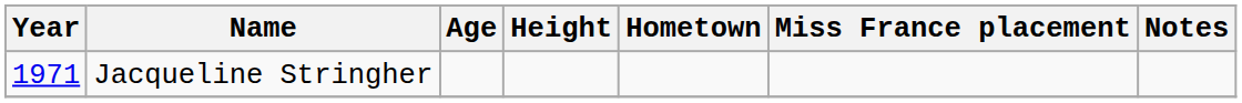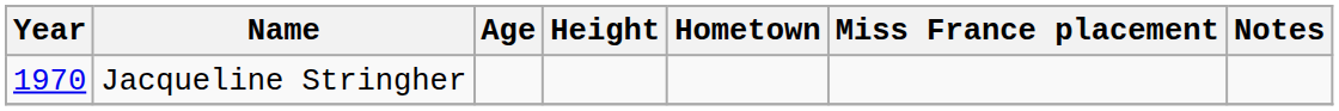 <table class="wikitable sortable">
 <tr>
 <th>Year</th>
 <th>Name</th>
 <th>Age</th>
 <th>Height</th>
 <th>Hometown</th>
 <th>Miss France placement</th>
 <th>Notes</th>
 </tr>
 <tr>
-<td><a href='#'>1971</a></td>
+<td><a href='#'>1970</a></td>
 <td>Jacqueline Stringher</td>
 <td></td>
 <td></td>
 <td></td>
 <td></td>
 <td></td>
 </tr>
 <tr>
 </tr>
 </table>
